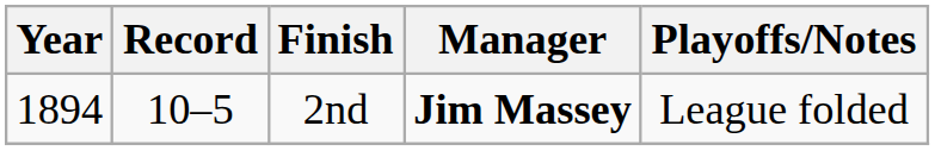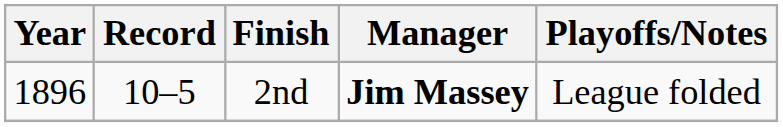 <table class="wikitable" style="text-align:center">
 <tr>
 <th>Year</th>
 <th>Record</th>
 <th>Finish</th>
 <th>Manager</th>
 <th>Playoffs/Notes</th>
 </tr>
 <tr>
-<td>1894</td>
+<td>1896</td>
 <td>10–5</td>
 <td>2nd</td>
 <td><strong>Jim Massey</strong></td>
 <td>League folded</td>
 </tr>
 <tr>
 </tr>
 </table>
